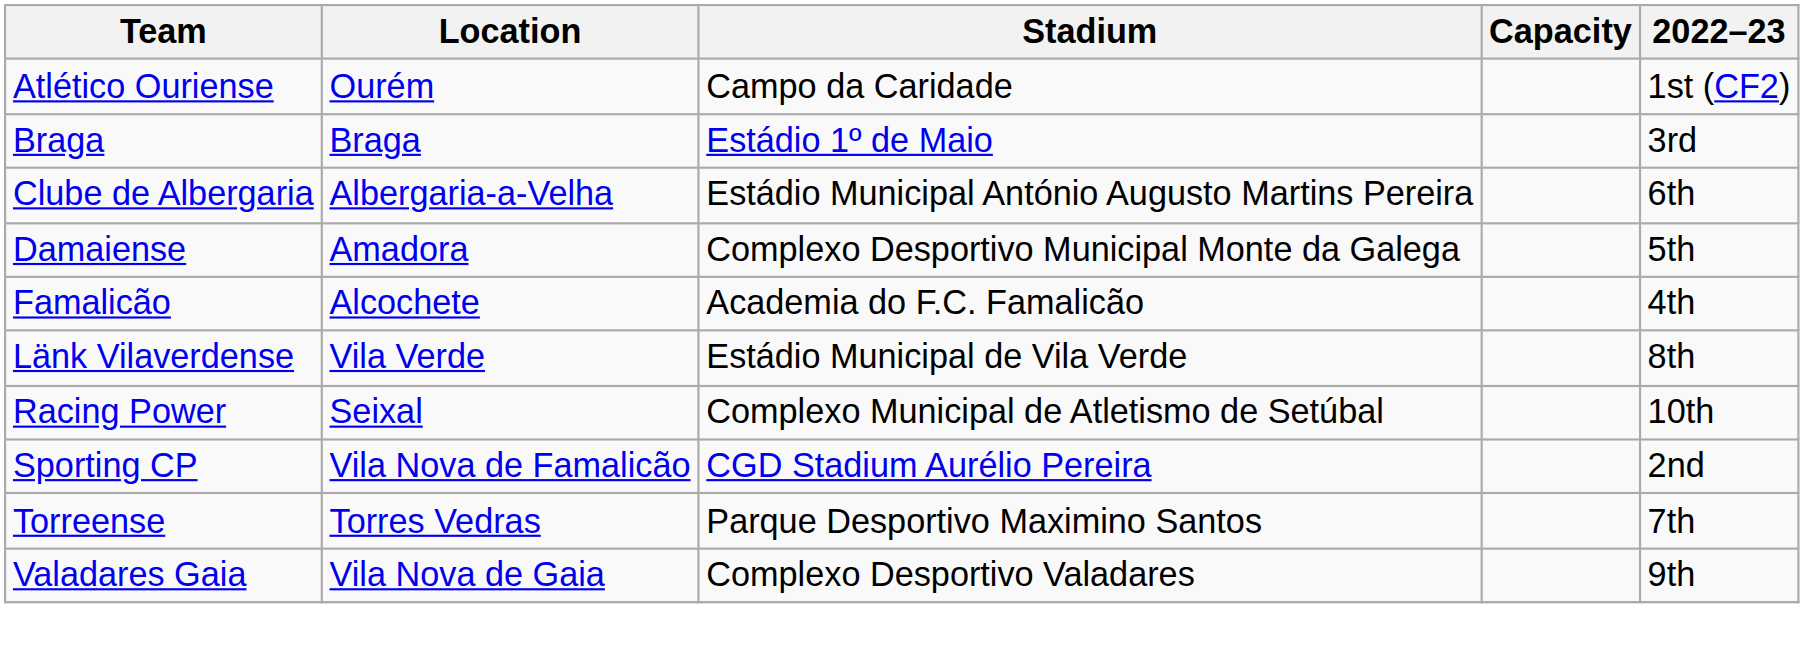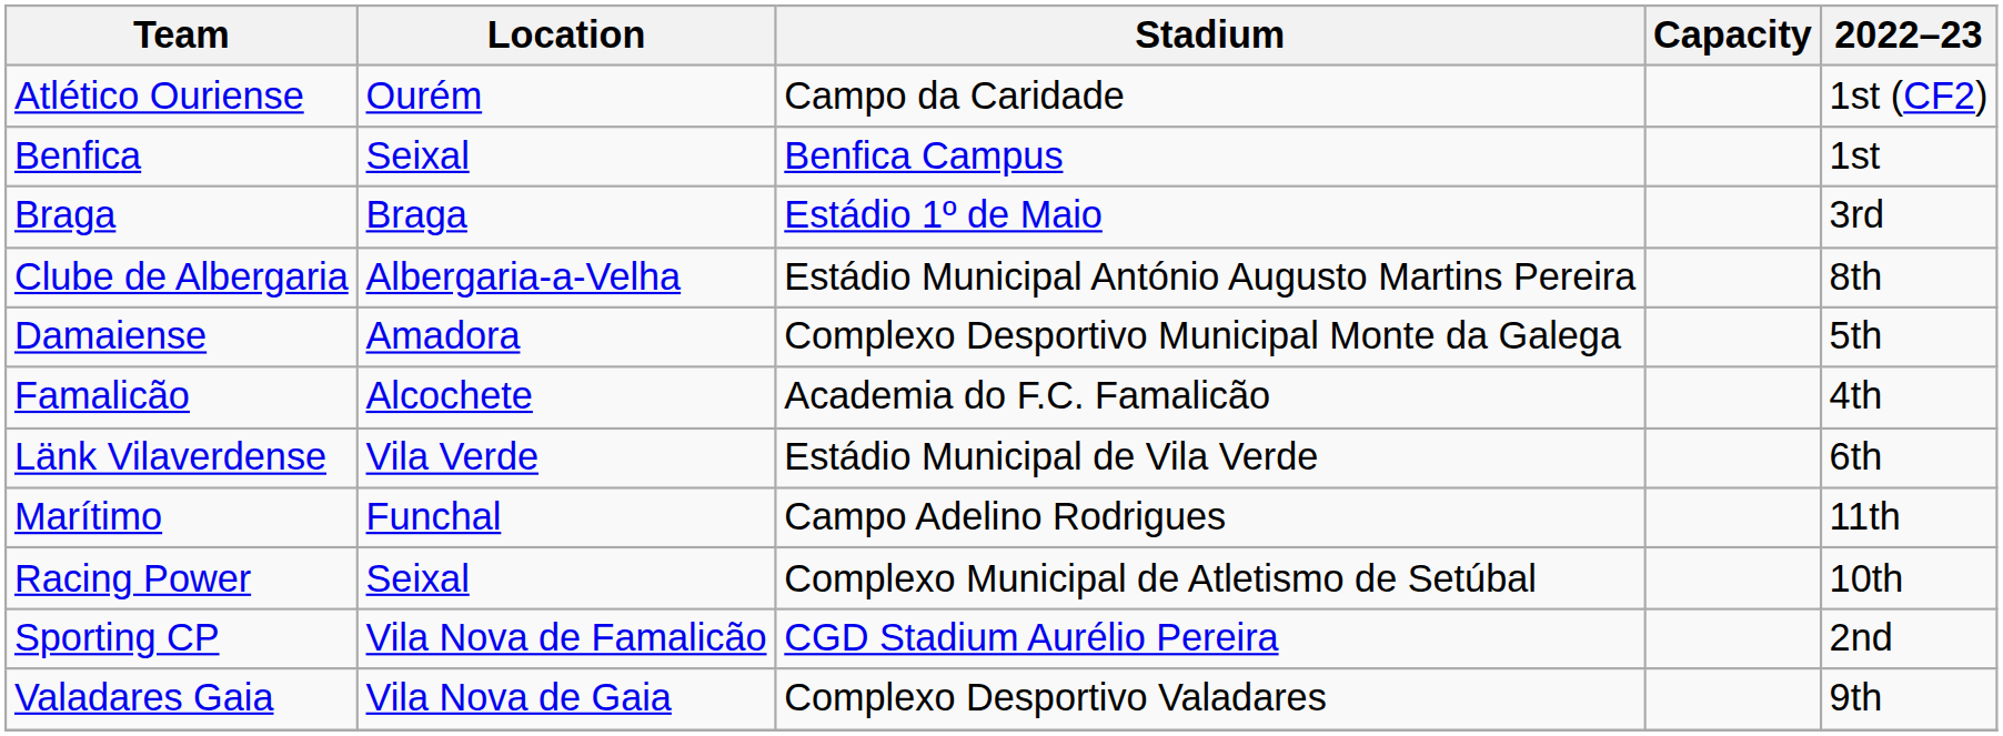 <table class="wikitable sortable" style="text-align: left;">
 <tr>
 <th>Team</th>
 <th>Location</th>
 <th>Stadium</th>
 <th>Capacity</th>
 <th data-sort-type="number">2022–23</th>
 </tr>
 <tr>
 <td><a href='#'>Atlético Ouriense</a></td>
 <td><a href='#'>Ourém</a></td>
 <td>Campo da Caridade</td>
 <td style="text-align:center"></td>
 <td>1st (<a href='#'>CF2</a>)</td>
 </tr>
 <tr>
+<td><a href='#'>Benfica</a></td>
+<td><a href='#'>Seixal</a></td>
+<td><a href='#'>Benfica Campus</a></td>
+<td style="text-align:center"></td>
+<td>1st</td>
+</tr>
+<tr>
 <td><a href='#'>Braga</a></td>
 <td><a href='#'>Braga</a></td>
 <td><a href='#'>Estádio 1º de Maio</a></td>
 <td style="text-align:center"></td>
 <td>3rd</td>
 </tr>
 <tr>
 <td><a href='#'>Clube de Albergaria</a></td>
 <td><a href='#'>Albergaria-a-Velha</a></td>
 <td>Estádio Municipal António Augusto Martins Pereira</td>
 <td style="text-align:center"></td>
-<td>6th</td>
+<td>8th</td>
 </tr>
 <tr>
 <td><a href='#'>Damaiense</a></td>
 <td><a href='#'>Amadora</a></td>
 <td>Complexo Desportivo Municipal Monte da Galega</td>
 <td style="text-align:center"></td>
 <td>5th</td>
 </tr>
 <tr>
 <td><a href='#'>Famalicão</a></td>
 <td><a href='#'>Alcochete</a></td>
 <td>Academia do F.C. Famalicão</td>
 <td style="text-align:center"></td>
 <td>4th</td>
 </tr>
 <tr>
 <td><a href='#'>Länk Vilaverdense</a></td>
 <td><a href='#'>Vila Verde</a></td>
 <td>Estádio Municipal de Vila Verde</td>
 <td style="text-align:center"></td>
-<td>8th</td>
+<td>6th</td>
+</tr>
+<tr>
+<td><a href='#'>Marítimo</a></td>
+<td><a href='#'>Funchal</a></td>
+<td>Campo Adelino Rodrigues</td>
+<td style="text-align:center"></td>
+<td>11th</td>
 </tr>
 <tr>
 <td><a href='#'>Racing Power</a></td>
 <td><a href='#'>Seixal</a></td>
 <td>Complexo Municipal de Atletismo de Setúbal</td>
 <td style="text-align:center"></td>
 <td>10th</td>
 </tr>
 <tr>
 <td><a href='#'>Sporting CP</a></td>
 <td><a href='#'>Vila Nova de Famalicão</a></td>
 <td><a href='#'>CGD Stadium Aurélio Pereira</a></td>
 <td style="text-align:center"></td>
 <td>2nd</td>
 </tr>
 <tr>
-<td><a href='#'>Torreense</a></td>
-<td><a href='#'>Torres Vedras</a></td>
-<td>Parque Desportivo Maximino Santos</td>
-<td style="text-align:center"></td>
-<td>7th</td>
-</tr>
-<tr>
 <td><a href='#'>Valadares Gaia</a></td>
 <td><a href='#'>Vila Nova de Gaia</a></td>
 <td>Complexo Desportivo Valadares</td>
 <td style="text-align:center"></td>
 <td>9th</td>
 </tr>
 <tr>
 </tr>
 </table>
